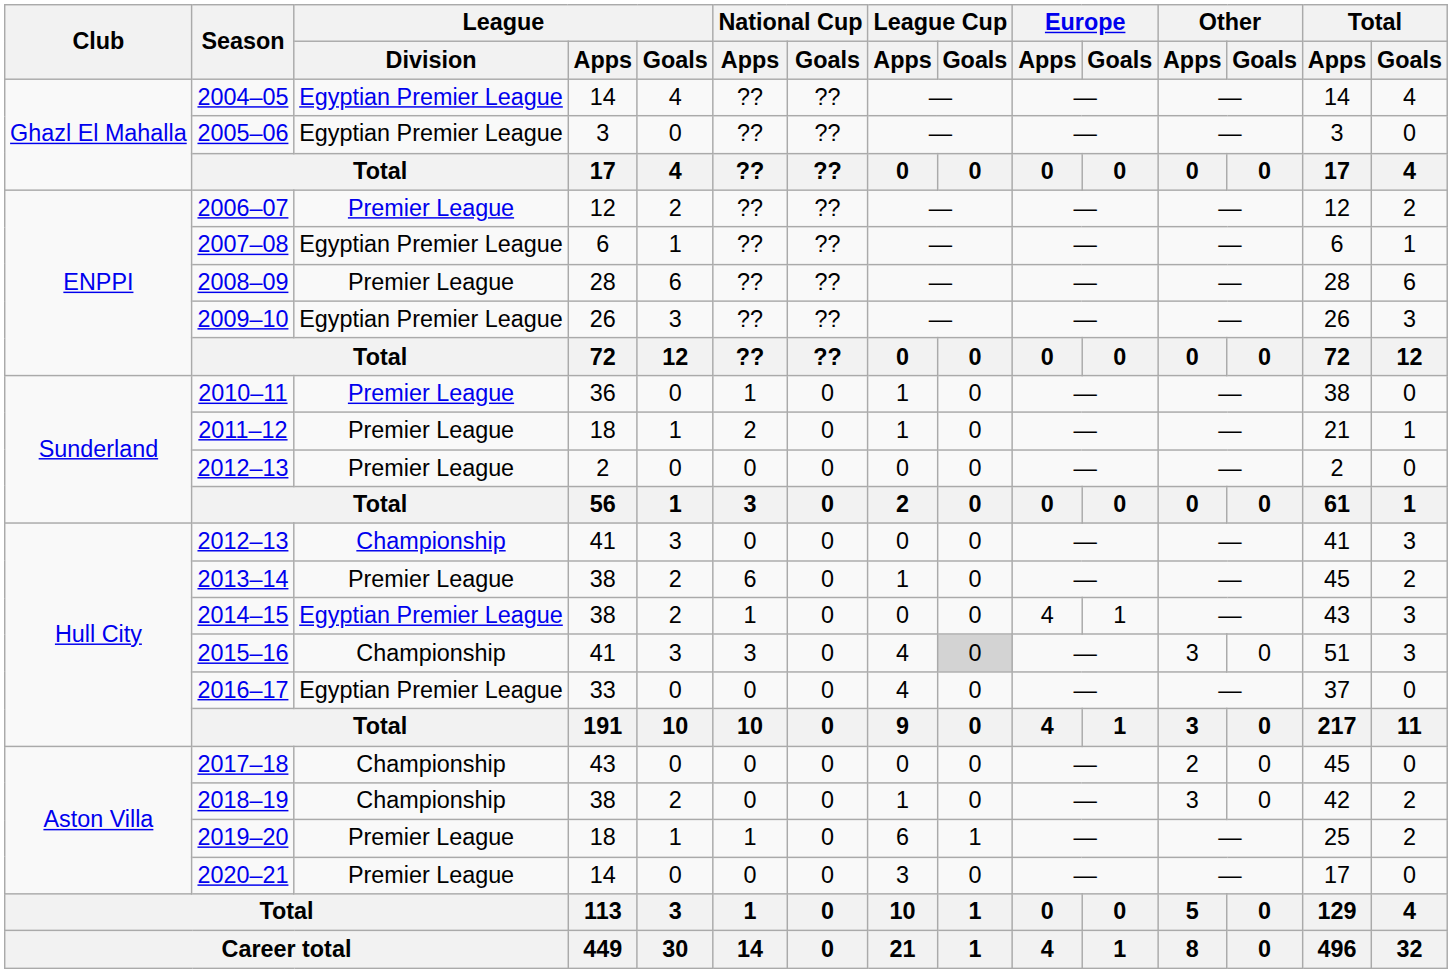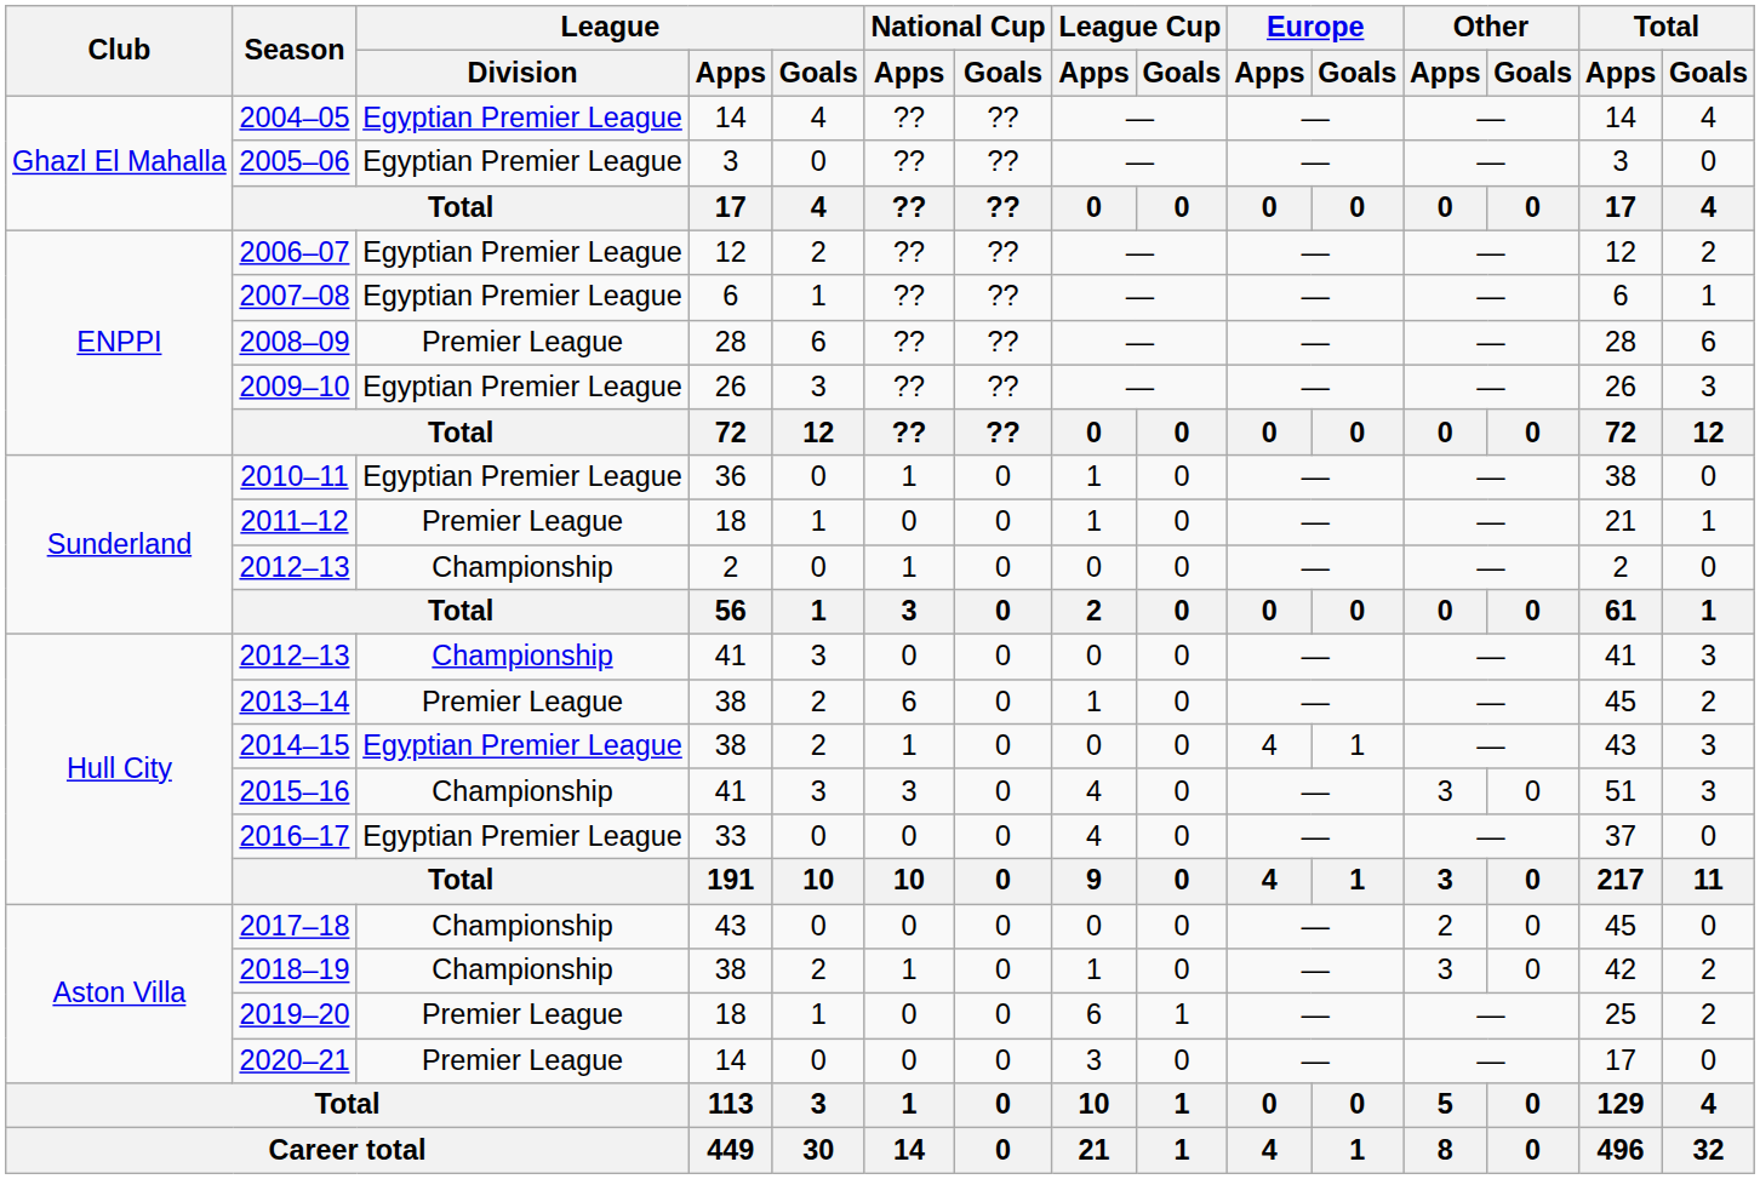 <table class="wikitable" style="text-align:center">
 <tr>
 <th rowspan="2">Club</th>
 <th rowspan="2">Season</th>
 <th colspan="3">League</th>
 <th colspan="2">National Cup</th>
 <th colspan="2">League Cup</th>
 <th colspan="2"><a href='#'>Europe</a></th>
 <th colspan="2">Other</th>
 <th colspan="2">Total</th>
 </tr>
 <tr>
 <th>Division</th>
 <th>Apps</th>
 <th>Goals</th>
 <th>Apps</th>
 <th>Goals</th>
 <th>Apps</th>
 <th>Goals</th>
 <th>Apps</th>
 <th>Goals</th>
 <th>Apps</th>
 <th>Goals</th>
 <th>Apps</th>
 <th>Goals</th>
 </tr>
 <tr>
 <td rowspan="3"><a href='#'>Ghazl El Mahalla</a></td>
 <td><a href='#'>2004–05</a></td>
 <td><a href='#'>Egyptian Premier League</a></td>
 <td>14</td>
 <td>4</td>
 <td>??</td>
 <td>??</td>
 <td colspan="2">—</td>
 <td colspan="2">—</td>
 <td colspan="2">—</td>
 <td>14</td>
 <td>4</td>
 </tr>
 <tr>
 <td><a href='#'>2005–06</a></td>
 <td>Egyptian Premier League</td>
 <td>3</td>
 <td>0</td>
 <td>??</td>
 <td>??</td>
 <td colspan="2">—</td>
 <td colspan="2">—</td>
 <td colspan="2">—</td>
 <td>3</td>
 <td>0</td>
 </tr>
 <tr>
 <th colspan="2">Total</th>
 <th>17</th>
 <th>4</th>
 <th>??</th>
 <th>??</th>
 <th>0</th>
 <th>0</th>
 <th>0</th>
 <th>0</th>
 <th>0</th>
 <th>0</th>
 <th>17</th>
 <th>4</th>
 </tr>
 <tr>
 <td rowspan="5"><a href='#'>ENPPI</a></td>
 <td><a href='#'>2006–07</a></td>
-<td><a href='#'>Premier League</a></td>
+<td>Egyptian Premier League</td>
 <td>12</td>
 <td>2</td>
 <td>??</td>
 <td>??</td>
 <td colspan="2">—</td>
 <td colspan="2">—</td>
 <td colspan="2">—</td>
 <td>12</td>
 <td>2</td>
 </tr>
 <tr>
 <td><a href='#'>2007–08</a></td>
 <td>Egyptian Premier League</td>
 <td>6</td>
 <td>1</td>
 <td>??</td>
 <td>??</td>
 <td colspan="2">—</td>
 <td colspan="2">—</td>
 <td colspan="2">—</td>
 <td>6</td>
 <td>1</td>
 </tr>
 <tr>
 <td><a href='#'>2008–09</a></td>
 <td>Premier League</td>
 <td>28</td>
 <td>6</td>
 <td>??</td>
 <td>??</td>
 <td colspan="2">—</td>
 <td colspan="2">—</td>
 <td colspan="2">—</td>
 <td>28</td>
 <td>6</td>
 </tr>
 <tr>
 <td><a href='#'>2009–10</a></td>
 <td>Egyptian Premier League</td>
 <td>26</td>
 <td>3</td>
 <td>??</td>
 <td>??</td>
 <td colspan="2">—</td>
 <td colspan="2">—</td>
 <td colspan="2">—</td>
 <td>26</td>
 <td>3</td>
 </tr>
 <tr>
 <th colspan="2">Total</th>
 <th>72</th>
 <th>12</th>
 <th>??</th>
 <th>??</th>
 <th>0</th>
 <th>0</th>
 <th>0</th>
 <th>0</th>
 <th>0</th>
 <th>0</th>
 <th>72</th>
 <th>12</th>
 </tr>
 <tr>
 <td rowspan="4"><a href='#'>Sunderland</a></td>
 <td><a href='#'>2010–11</a></td>
-<td><a href='#'>Premier League</a></td>
+<td>Egyptian Premier League</td>
 <td>36</td>
 <td>0</td>
 <td>1</td>
 <td>0</td>
 <td>1</td>
 <td>0</td>
 <td colspan="2">—</td>
 <td colspan="2">—</td>
 <td>38</td>
 <td>0</td>
 </tr>
 <tr>
 <td><a href='#'>2011–12</a></td>
 <td>Premier League</td>
 <td>18</td>
 <td>1</td>
-<td>2</td>
+<td>0</td>
 <td>0</td>
 <td>1</td>
 <td>0</td>
 <td colspan="2">—</td>
 <td colspan="2">—</td>
 <td>21</td>
 <td>1</td>
 </tr>
 <tr>
 <td><a href='#'>2012–13</a></td>
-<td>Premier League</td>
+<td>Championship</td>
 <td>2</td>
 <td>0</td>
-<td>0</td>
+<td>1</td>
 <td>0</td>
 <td>0</td>
 <td>0</td>
 <td colspan="2">—</td>
 <td colspan="2">—</td>
 <td>2</td>
 <td>0</td>
 </tr>
 <tr>
 <th colspan="2">Total</th>
 <th>56</th>
 <th>1</th>
 <th>3</th>
 <th>0</th>
 <th>2</th>
 <th>0</th>
 <th>0</th>
 <th>0</th>
 <th>0</th>
 <th>0</th>
 <th>61</th>
 <th>1</th>
 </tr>
 <tr>
 <td rowspan="6"><a href='#'>Hull City</a></td>
 <td><a href='#'>2012–13</a></td>
 <td><a href='#'>Championship</a></td>
 <td>41</td>
 <td>3</td>
 <td>0</td>
 <td>0</td>
 <td>0</td>
 <td>0</td>
 <td colspan="2">—</td>
 <td colspan="2">—</td>
 <td>41</td>
 <td>3</td>
 </tr>
 <tr>
 <td><a href='#'>2013–14</a></td>
 <td>Premier League</td>
 <td>38</td>
 <td>2</td>
 <td>6</td>
 <td>0</td>
 <td>1</td>
 <td>0</td>
 <td colspan="2">—</td>
 <td colspan="2">—</td>
 <td>45</td>
 <td>2</td>
 </tr>
 <tr>
 <td><a href='#'>2014–15</a></td>
 <td><a href='#'>Egyptian Premier League</a></td>
 <td>38</td>
 <td>2</td>
 <td>1</td>
 <td>0</td>
 <td>0</td>
 <td>0</td>
 <td>4</td>
 <td>1</td>
 <td colspan="2">—</td>
 <td>43</td>
 <td>3</td>
 </tr>
 <tr>
 <td><a href='#'>2015–16</a></td>
 <td>Championship</td>
 <td>41</td>
 <td>3</td>
 <td>3</td>
 <td>0</td>
 <td>4</td>
-<td style="background: lightgrey;">0</td>
+<td>0</td>
 <td colspan="2">—</td>
 <td>3</td>
 <td>0</td>
 <td>51</td>
 <td>3</td>
 </tr>
 <tr>
 <td><a href='#'>2016–17</a></td>
 <td>Egyptian Premier League</td>
 <td>33</td>
 <td>0</td>
 <td>0</td>
 <td>0</td>
 <td>4</td>
 <td>0</td>
 <td colspan="2">—</td>
 <td colspan="2">—</td>
 <td>37</td>
 <td>0</td>
 </tr>
 <tr>
 <th colspan="2">Total</th>
 <th>191</th>
 <th>10</th>
 <th>10</th>
 <th>0</th>
 <th>9</th>
 <th>0</th>
 <th>4</th>
 <th>1</th>
 <th>3</th>
 <th>0</th>
 <th>217</th>
 <th>11</th>
 </tr>
 <tr>
 <td rowspan="4"><a href='#'>Aston Villa</a></td>
 <td><a href='#'>2017–18</a></td>
 <td>Championship</td>
 <td>43</td>
 <td>0</td>
 <td>0</td>
 <td>0</td>
 <td>0</td>
 <td>0</td>
 <td colspan="2">—</td>
 <td>2</td>
 <td>0</td>
 <td>45</td>
 <td>0</td>
 </tr>
 <tr>
 <td><a href='#'>2018–19</a></td>
 <td>Championship</td>
 <td>38</td>
 <td>2</td>
-<td>0</td>
+<td>1</td>
 <td>0</td>
 <td>1</td>
 <td>0</td>
 <td colspan="2">—</td>
 <td>3</td>
 <td>0</td>
 <td>42</td>
 <td>2</td>
 </tr>
 <tr>
 <td><a href='#'>2019–20</a></td>
 <td>Premier League</td>
 <td>18</td>
 <td>1</td>
-<td>1</td>
+<td>0</td>
 <td>0</td>
 <td>6</td>
 <td>1</td>
 <td colspan="2">—</td>
 <td colspan="2">—</td>
 <td>25</td>
 <td>2</td>
 </tr>
 <tr>
 <td><a href='#'>2020–21</a></td>
 <td>Premier League</td>
 <td>14</td>
 <td>0</td>
 <td>0</td>
 <td>0</td>
 <td>3</td>
 <td>0</td>
 <td colspan="2">—</td>
 <td colspan="2">—</td>
 <td>17</td>
 <td>0</td>
 </tr>
 <tr>
 <th colspan="3">Total</th>
 <th>113</th>
 <th>3</th>
 <th>1</th>
 <th>0</th>
 <th>10</th>
 <th>1</th>
 <th>0</th>
 <th>0</th>
 <th>5</th>
 <th>0</th>
 <th>129</th>
 <th>4</th>
 </tr>
 <tr>
 <th colspan="3">Career total</th>
 <th>449</th>
 <th>30</th>
 <th>14</th>
 <th>0</th>
 <th>21</th>
 <th>1</th>
 <th>4</th>
 <th>1</th>
 <th>8</th>
 <th>0</th>
 <th>496</th>
 <th>32</th>
 </tr>
 </table>
